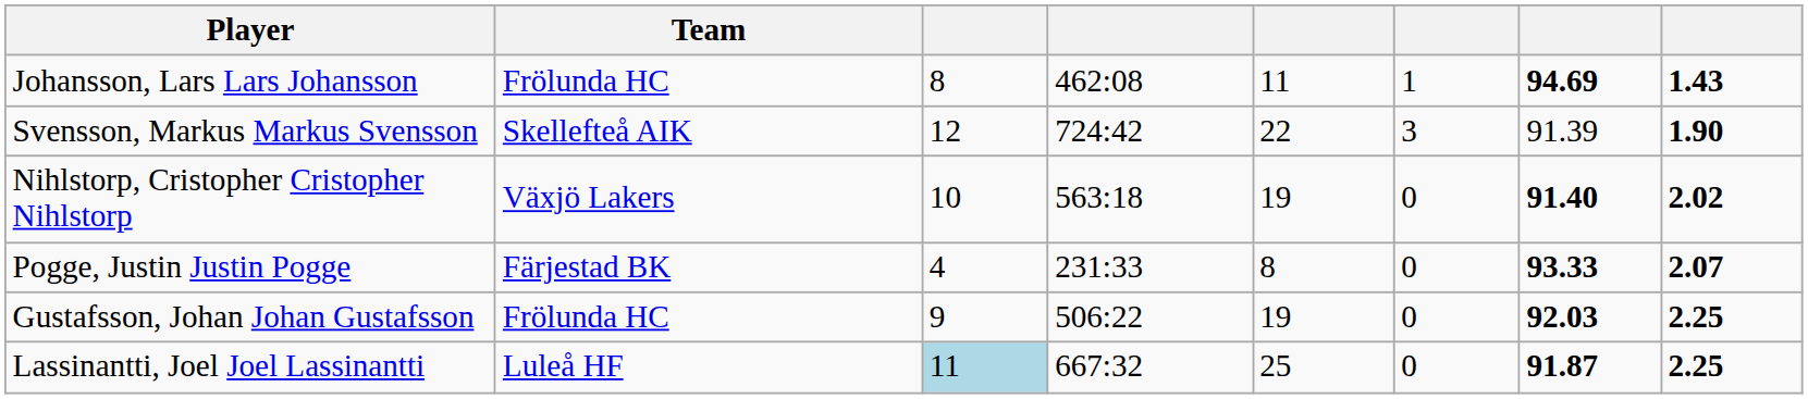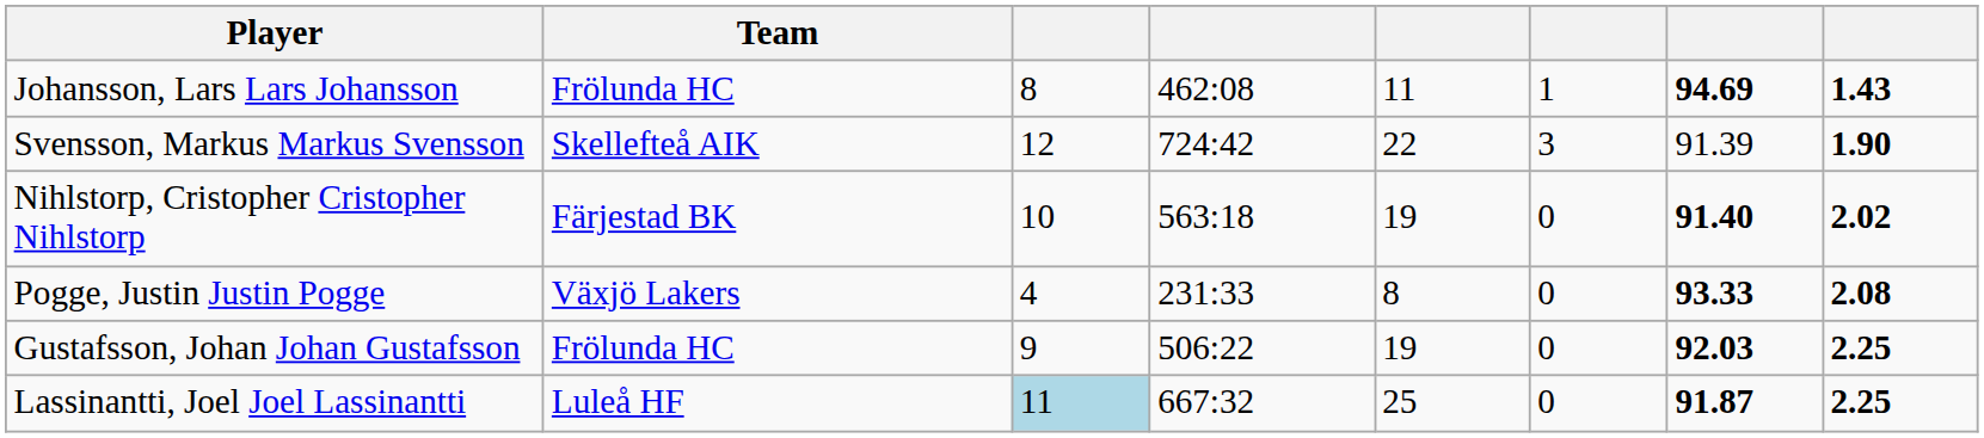 <table class="wikitable sortable">
 <tr>
 <th style="width: 15em;">Player</th>
 <th style="width: 13em;">Team</th>
 <th style="width: 3.5em;"></th>
 <th style="width: 6em;"></th>
 <th style="width: 4em;"></th>
 <th style="width: 3.5em;"></th>
 <th style="width: 4em;"></th>
 <th style="width: 4em;"></th>
 </tr>
 <tr>
 <td><span>Johansson, Lars</span>  <a href='#'>Lars Johansson</a></td>
 <td><a href='#'>Frölunda HC</a></td>
 <td>8</td>
 <td>462:08</td>
 <td>11</td>
 <td>1</td>
 <td><strong>94.69</strong></td>
 <td><strong>1.43</strong></td>
 </tr>
 <tr>
 <td><span>Svensson, Markus</span>  <a href='#'>Markus Svensson</a></td>
 <td><a href='#'>Skellefteå AIK</a></td>
 <td>12</td>
 <td>724:42</td>
 <td>22</td>
 <td>3</td>
 <td>91.39</td>
 <td><strong>1.90</strong></td>
 </tr>
 <tr>
 <td><span>Nihlstorp, Cristopher</span>  <a href='#'>Cristopher Nihlstorp</a></td>
-<td><a href='#'>Växjö Lakers</a></td>
+<td><a href='#'>Färjestad BK</a></td>
 <td>10</td>
 <td>563:18</td>
 <td>19</td>
 <td>0</td>
 <td><strong>91.40</strong></td>
 <td><strong>2.02</strong></td>
 </tr>
 <tr>
 <td><span>Pogge, Justin</span>  <a href='#'>Justin Pogge</a></td>
-<td><a href='#'>Färjestad BK</a></td>
+<td><a href='#'>Växjö Lakers</a></td>
 <td>4</td>
 <td>231:33</td>
 <td>8</td>
 <td>0</td>
 <td><strong>93.33</strong></td>
-<td><strong>2.07</strong></td>
+<td><strong>2.08</strong></td>
 </tr>
 <tr>
 <td><span>Gustafsson, Johan</span>  <a href='#'>Johan Gustafsson</a></td>
 <td><a href='#'>Frölunda HC</a></td>
 <td>9</td>
 <td>506:22</td>
 <td>19</td>
 <td>0</td>
 <td><strong>92.03</strong></td>
 <td><strong>2.25</strong></td>
 </tr>
 <tr>
 <td><span>Lassinantti, Joel</span>  <a href='#'>Joel Lassinantti</a></td>
 <td><a href='#'>Luleå HF</a></td>
 <td style="background: lightblue;">11</td>
 <td>667:32</td>
 <td>25</td>
 <td>0</td>
 <td><strong>91.87</strong></td>
 <td><strong>2.25</strong></td>
 </tr>
 </table>
